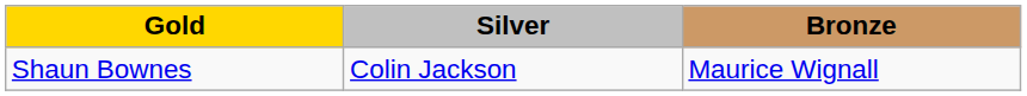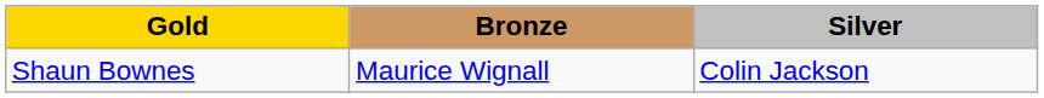 <table class="wikitable" style="text-align:left">
 <tr align="center">
 <td width=200 bgcolor=gold><strong>Gold</strong></td>
+<td width=200 bgcolor=CC9966><strong>Bronze</strong></td>
 <td width=200 bgcolor=silver><strong>Silver</strong></td>
-<td width=200 bgcolor=CC9966><strong>Bronze</strong></td>
 </tr>
 <tr>
 <td><a href='#'>Shaun Bownes</a><br><em></em></td>
+<td><a href='#'>Maurice Wignall</a><br><em></em></td>
 <td><a href='#'>Colin Jackson</a><br><em></em></td>
-<td><a href='#'>Maurice Wignall</a><br><em></em></td>
 </tr>
 </table>
